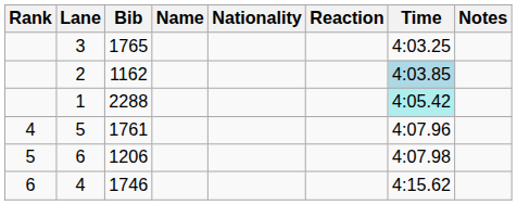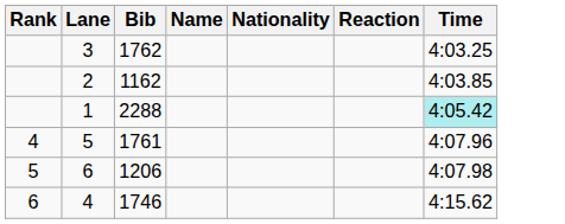 <table class="wikitable sortable" style="text-align:center">
 <tr>
 <th>Rank</th>
 <th>Lane</th>
 <th>Bib</th>
 <th>Name</th>
 <th>Nationality</th>
 <th>Reaction</th>
 <th>Time</th>
-<th>Notes</th>
 </tr>
 <tr>
 <td></td>
 <td>3</td>
-<td>1765</td>
+<td>1762</td>
 <td align=left></td>
 <td align=left></td>
 <td></td>
 <td>4:03.25</td>
-<td></td>
 </tr>
 <tr>
 <td></td>
 <td>2</td>
 <td>1162</td>
 <td align=left></td>
 <td align=left></td>
 <td></td>
-<td style="background: lightblue;">4:03.85</td>
-<td></td>
+<td>4:03.85</td>
 </tr>
 <tr>
 <td></td>
 <td>1</td>
 <td>2288</td>
 <td align=left></td>
 <td align=left></td>
 <td></td>
 <td style="background: paleturquoise;">4:05.42</td>
-<td></td>
 </tr>
 <tr>
 <td>4</td>
 <td>5</td>
 <td>1761</td>
 <td align=left></td>
 <td align=left></td>
 <td></td>
 <td>4:07.96</td>
-<td></td>
 </tr>
 <tr>
 <td>5</td>
 <td>6</td>
 <td>1206</td>
 <td align=left></td>
 <td align=left></td>
 <td></td>
 <td>4:07.98</td>
-<td></td>
 </tr>
 <tr>
 <td>6</td>
 <td>4</td>
 <td>1746</td>
 <td align=left></td>
 <td align=left></td>
 <td></td>
 <td>4:15.62</td>
-<td></td>
 </tr>
 </table>
